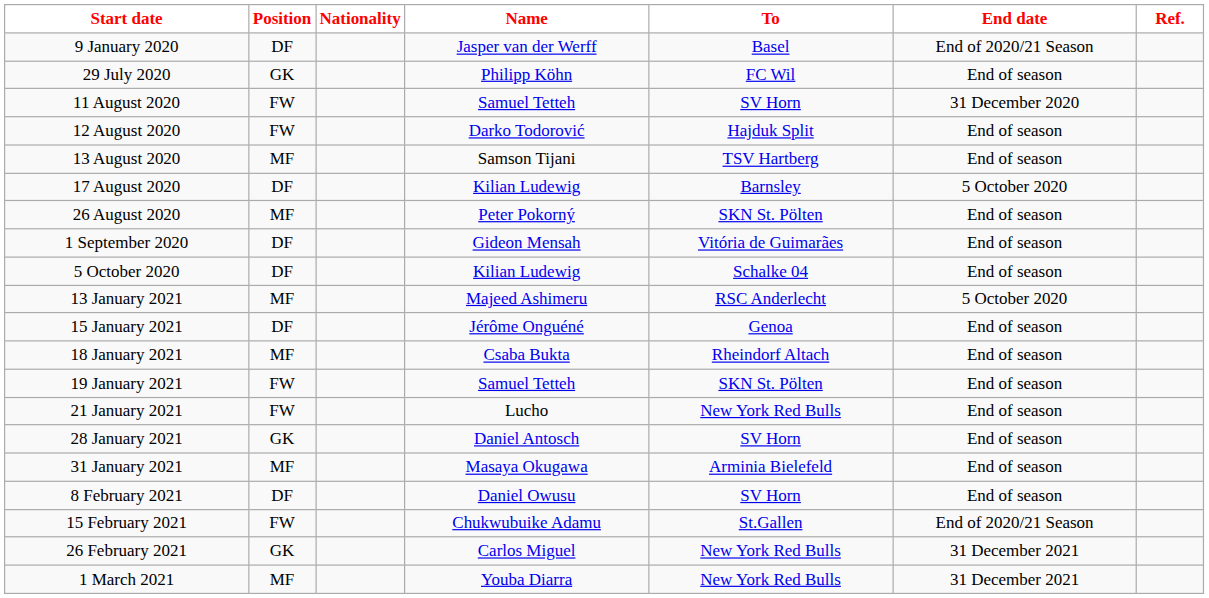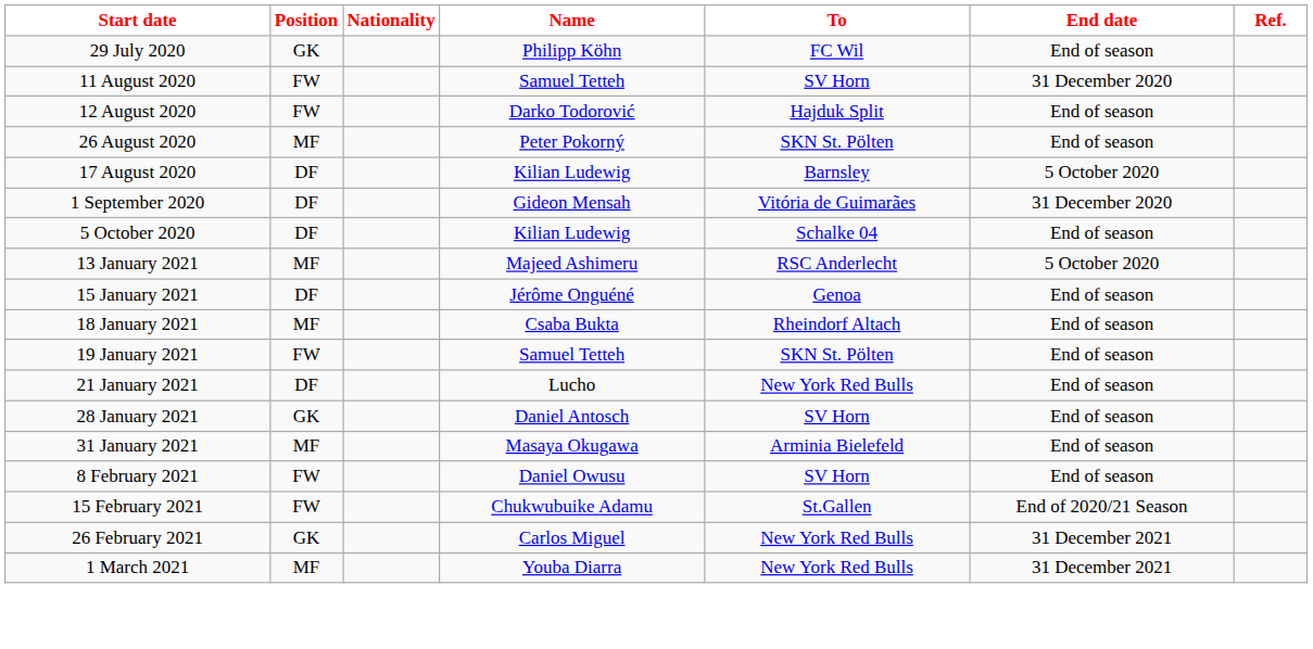 <table class="wikitable"  style="text-align:center; font-size:90%; ">
 <tr>
 <th style="background:#FFFFFF; color:#FF0000; width:200px;">Start date</th>
 <th style="background:#FFFFFF; color:#FF0000; width:50px;">Position</th>
 <th style="background:#FFFFFF; color:#FF0000; width:50px;">Nationality</th>
 <th style="background:#FFFFFF; color:#FF0000; width:200px;">Name</th>
 <th style="background:#FFFFFF; color:#FF0000; width:200px;">To</th>
 <th style="background:#FFFFFF; color:#FF0000; width:200px;">End date</th>
 <th style="background:#FFFFFF; color:#FF0000; width:50px;">Ref.</th>
-</tr>
-<tr>
-<td>9 January 2020</td>
-<td>DF</td>
-<td></td>
-<td><a href='#'>Jasper van der Werff</a></td>
-<td><a href='#'>Basel</a></td>
-<td>End of 2020/21 Season</td>
-<td></td>
 </tr>
 <tr>
 <td>29 July 2020</td>
 <td>GK</td>
 <td></td>
 <td><a href='#'>Philipp Köhn</a></td>
 <td><a href='#'>FC Wil</a></td>
 <td>End of season</td>
 <td></td>
 </tr>
 <tr>
 <td>11 August 2020</td>
 <td>FW</td>
 <td></td>
 <td><a href='#'>Samuel Tetteh</a></td>
 <td><a href='#'>SV Horn</a></td>
 <td>31 December 2020</td>
 <td></td>
 </tr>
 <tr>
 <td>12 August 2020</td>
 <td>FW</td>
 <td></td>
 <td><a href='#'>Darko Todorović</a></td>
 <td><a href='#'>Hajduk Split</a></td>
 <td>End of season</td>
 <td></td>
 </tr>
 <tr>
-<td>13 August 2020</td>
+<td>26 August 2020</td>
 <td>MF</td>
 <td></td>
-<td>Samson Tijani</td>
-<td><a href='#'>TSV Hartberg</a></td>
+<td><a href='#'>Peter Pokorný</a></td>
+<td><a href='#'>SKN St. Pölten</a></td>
 <td>End of season</td>
 <td></td>
 </tr>
 <tr>
 <td>17 August 2020</td>
 <td>DF</td>
 <td></td>
 <td><a href='#'>Kilian Ludewig</a></td>
 <td><a href='#'>Barnsley</a></td>
 <td>5 October 2020</td>
 <td></td>
 </tr>
 <tr>
-<td>26 August 2020</td>
-<td>MF</td>
-<td></td>
-<td><a href='#'>Peter Pokorný</a></td>
-<td><a href='#'>SKN St. Pölten</a></td>
-<td>End of season</td>
-<td></td>
-</tr>
-<tr>
 <td>1 September 2020</td>
 <td>DF</td>
 <td></td>
 <td><a href='#'>Gideon Mensah</a></td>
 <td><a href='#'>Vitória de Guimarães</a></td>
-<td>End of season</td>
+<td>31 December 2020</td>
 <td></td>
 </tr>
 <tr>
 <td>5 October 2020</td>
 <td>DF</td>
 <td></td>
 <td><a href='#'>Kilian Ludewig</a></td>
 <td><a href='#'>Schalke 04</a></td>
 <td>End of season</td>
 <td></td>
 </tr>
 <tr>
 <td>13 January 2021</td>
 <td>MF</td>
 <td></td>
 <td><a href='#'>Majeed Ashimeru</a></td>
 <td><a href='#'>RSC Anderlecht</a></td>
 <td>5 October 2020</td>
 <td></td>
 </tr>
 <tr>
 <td>15 January 2021</td>
 <td>DF</td>
 <td></td>
 <td><a href='#'>Jérôme Onguéné</a></td>
 <td><a href='#'>Genoa</a></td>
 <td>End of season</td>
 <td></td>
 </tr>
 <tr>
 <td>18 January 2021</td>
 <td>MF</td>
 <td></td>
 <td><a href='#'>Csaba Bukta</a></td>
 <td><a href='#'>Rheindorf Altach</a></td>
 <td>End of season</td>
 <td></td>
 </tr>
 <tr>
 <td>19 January 2021</td>
 <td>FW</td>
 <td></td>
 <td><a href='#'>Samuel Tetteh</a></td>
 <td><a href='#'>SKN St. Pölten</a></td>
 <td>End of season</td>
 <td></td>
 </tr>
 <tr>
 <td>21 January 2021</td>
-<td>FW</td>
+<td>DF</td>
 <td></td>
 <td>Lucho</td>
 <td><a href='#'>New York Red Bulls</a></td>
 <td>End of season</td>
 <td></td>
 </tr>
 <tr>
 <td>28 January 2021</td>
 <td>GK</td>
 <td></td>
 <td><a href='#'>Daniel Antosch</a></td>
 <td><a href='#'>SV Horn</a></td>
 <td>End of season</td>
 <td></td>
 </tr>
 <tr>
 <td>31 January 2021</td>
 <td>MF</td>
 <td></td>
 <td><a href='#'>Masaya Okugawa</a></td>
 <td><a href='#'>Arminia Bielefeld</a></td>
 <td>End of season</td>
 <td></td>
 </tr>
 <tr>
 <td>8 February 2021</td>
-<td>DF</td>
+<td>FW</td>
 <td></td>
 <td><a href='#'>Daniel Owusu</a></td>
 <td><a href='#'>SV Horn</a></td>
 <td>End of season</td>
 <td></td>
 </tr>
 <tr>
 <td>15 February 2021</td>
 <td>FW</td>
 <td></td>
 <td><a href='#'>Chukwubuike Adamu</a></td>
 <td><a href='#'>St.Gallen</a></td>
 <td>End of 2020/21 Season</td>
 <td></td>
 </tr>
 <tr>
 <td>26 February 2021</td>
 <td>GK</td>
 <td></td>
 <td><a href='#'>Carlos Miguel</a></td>
 <td><a href='#'>New York Red Bulls</a></td>
 <td>31 December 2021</td>
 <td></td>
 </tr>
 <tr>
 <td>1 March 2021</td>
 <td>MF</td>
 <td></td>
 <td><a href='#'>Youba Diarra</a></td>
 <td><a href='#'>New York Red Bulls</a></td>
 <td>31 December 2021</td>
 <td></td>
 </tr>
 </table>
